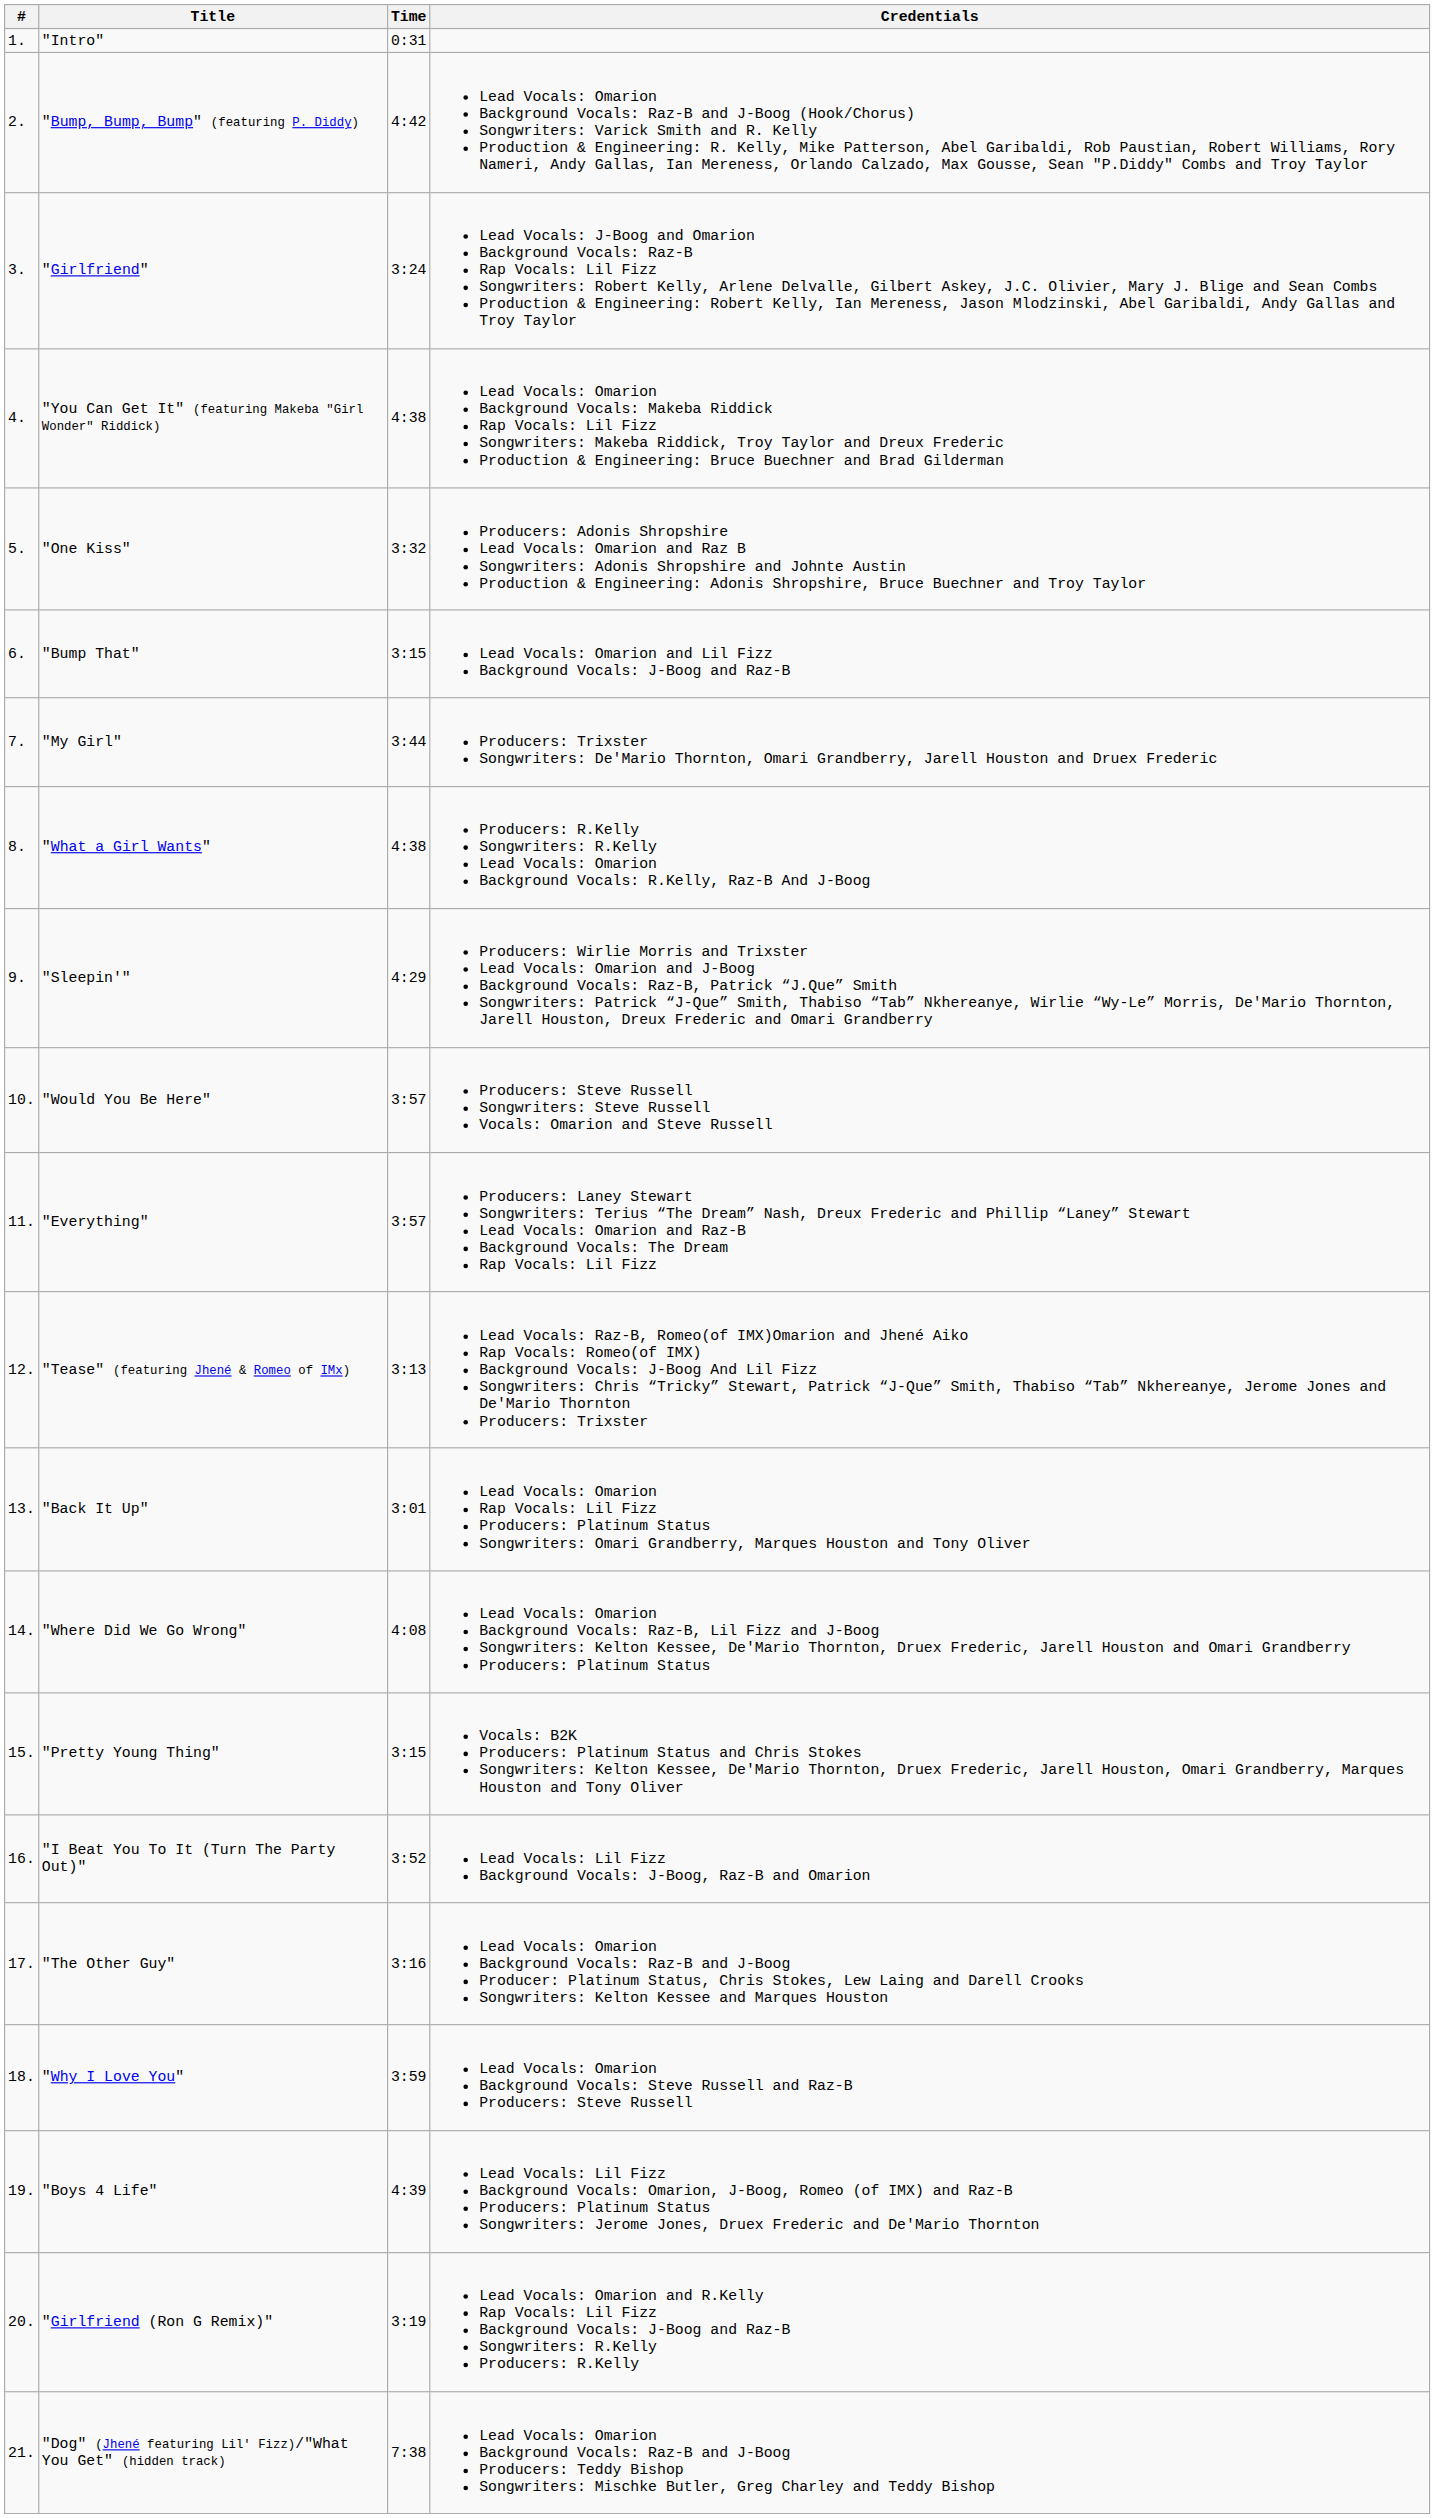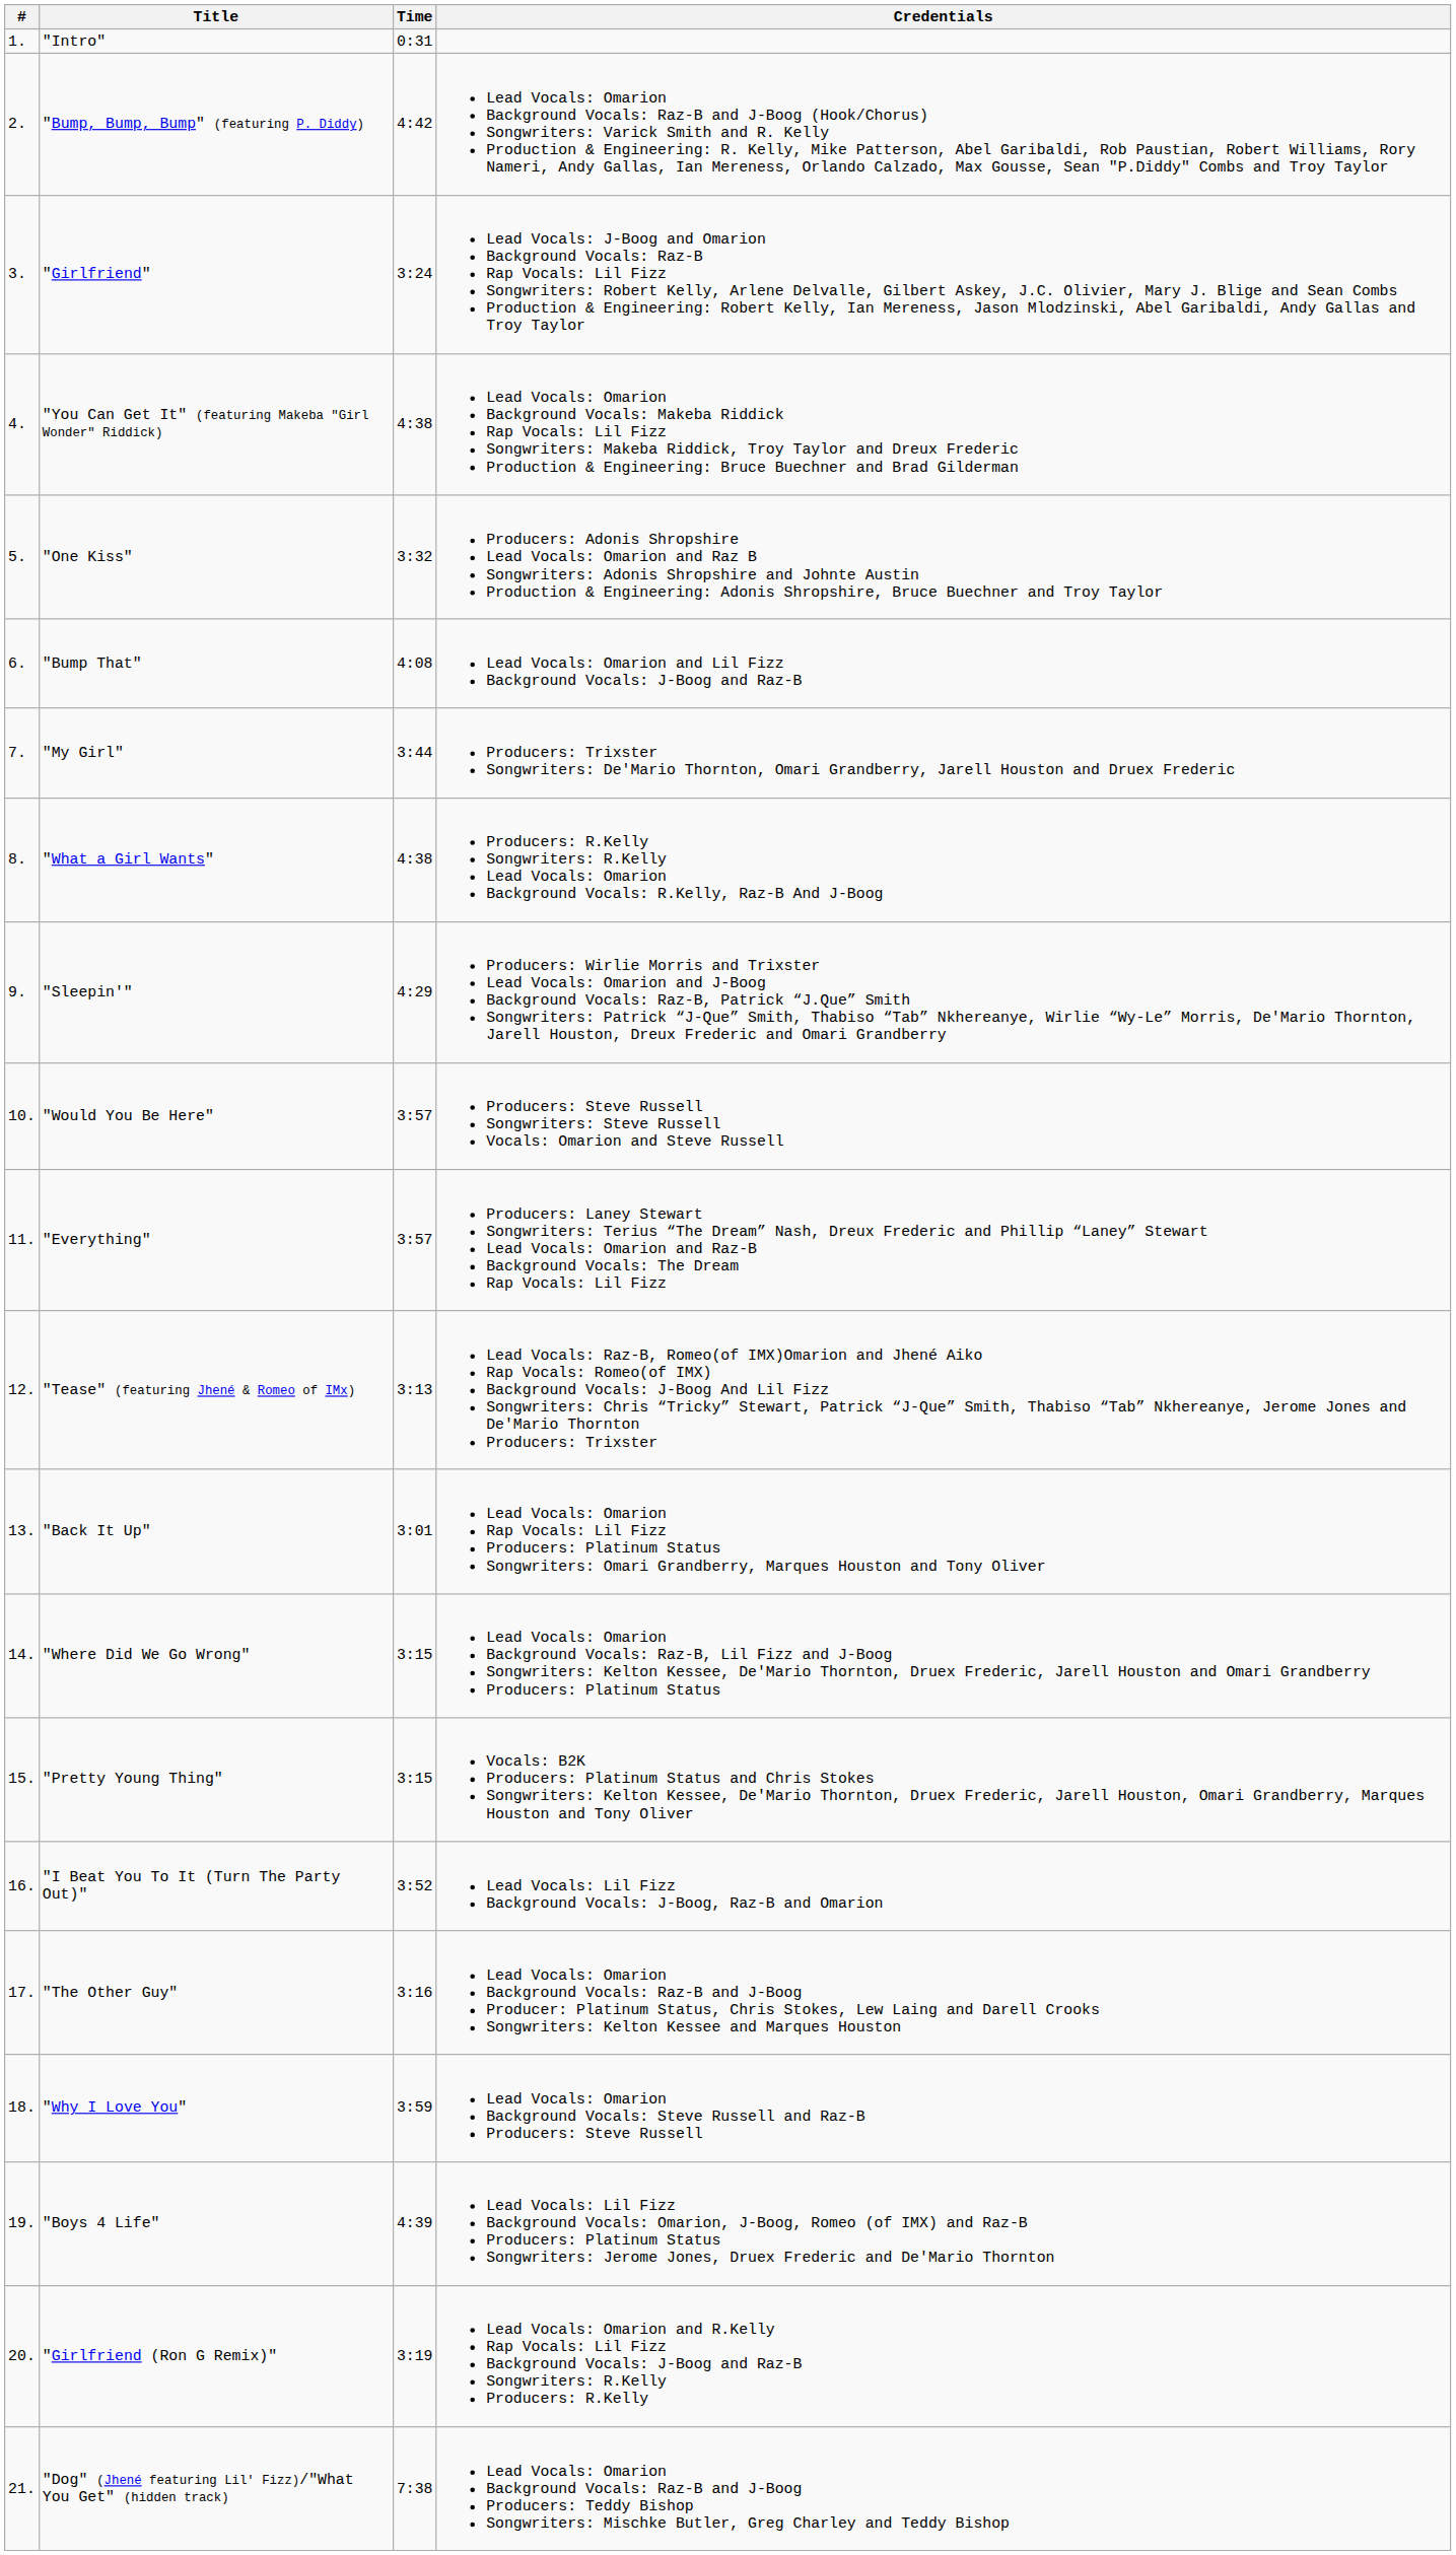 <table class="wikitable">
 <tr>
 <th>#</th>
 <th style="width:300px;">Title</th>
 <th>Time</th>
 <th>Credentials</th>
 </tr>
 <tr>
 <td>1.</td>
 <td>"Intro"</td>
 <td>0:31</td>
 <td></td>
 </tr>
 <tr>
 <td>2.</td>
 <td>"<a href='#'>Bump, Bump, Bump</a>" <small>(featuring <a href='#'>P. Diddy</a>)</small></td>
 <td>4:42</td>
 <td><br><ul><li>Lead Vocals: Omarion</li><li>Background Vocals: Raz-B and J-Boog (Hook/Chorus)</li><li>Songwriters: Varick Smith and R. Kelly</li><li>Production & Engineering:  R. Kelly, Mike Patterson, Abel Garibaldi, Rob Paustian, Robert Williams, Rory Nameri, Andy Gallas, Ian Mereness, Orlando Calzado, Max Gousse, Sean "P.Diddy" Combs and Troy Taylor</li></ul></td>
 </tr>
 <tr>
 <td>3.</td>
 <td>"<a href='#'>Girlfriend</a>"</td>
 <td>3:24</td>
 <td><br><ul><li>Lead Vocals: J-Boog and Omarion</li><li>Background Vocals: Raz-B</li><li>Rap Vocals: Lil Fizz</li><li>Songwriters: Robert Kelly, Arlene Delvalle, Gilbert Askey, J.C. Olivier, Mary J. Blige and Sean Combs</li><li>Production & Engineering: Robert Kelly, Ian Mereness, Jason Mlodzinski, Abel Garibaldi, Andy Gallas and Troy Taylor</li></ul></td>
 </tr>
 <tr>
 <td>4.</td>
 <td>"You Can Get It" <small>(featuring Makeba "Girl Wonder" Riddick)</small></td>
 <td>4:38</td>
 <td><br><ul><li>Lead Vocals: Omarion</li><li>Background Vocals: Makeba Riddick</li><li>Rap Vocals: Lil Fizz</li><li>Songwriters: Makeba Riddick, Troy Taylor and Dreux Frederic</li><li>Production & Engineering:  Bruce Buechner and Brad Gilderman</li></ul></td>
 </tr>
 <tr>
 <td>5.</td>
 <td>"One Kiss"</td>
 <td>3:32</td>
 <td><br><ul><li>Producers: Adonis Shropshire</li><li>Lead Vocals: Omarion and Raz B</li><li>Songwriters: Adonis Shropshire and Johnte Austin</li><li>Production & Engineering: Adonis Shropshire, Bruce Buechner and Troy Taylor</li></ul></td>
 </tr>
 <tr>
 <td>6.</td>
 <td>"Bump That"</td>
-<td>3:15</td>
+<td>4:08</td>
 <td><br><ul><li>Lead Vocals: Omarion and Lil Fizz</li><li>Background Vocals: J-Boog and Raz-B</li></ul></td>
 </tr>
 <tr>
 <td>7.</td>
 <td>"My Girl"</td>
 <td>3:44</td>
 <td><br><ul><li>Producers: Trixster</li><li>Songwriters: De'Mario Thornton, Omari Grandberry, Jarell Houston and Druex Frederic</li></ul></td>
 </tr>
 <tr>
 <td>8.</td>
 <td>"<a href='#'>What a Girl Wants</a>"</td>
 <td>4:38</td>
 <td><br><ul><li>Producers: R.Kelly</li><li>Songwriters: R.Kelly</li><li>Lead Vocals: Omarion</li><li>Background Vocals: R.Kelly, Raz-B And J-Boog</li></ul></td>
 </tr>
 <tr>
 <td>9.</td>
 <td>"Sleepin'"</td>
 <td>4:29</td>
 <td><br><ul><li>Producers: Wirlie Morris and Trixster</li><li>Lead Vocals: Omarion and J-Boog</li><li>Background Vocals: Raz-B, Patrick “J.Que” Smith</li><li>Songwriters: Patrick “J-Que” Smith, Thabiso “Tab” Nkhereanye, Wirlie “Wy-Le” Morris, De'Mario Thornton, Jarell Houston, Dreux Frederic and Omari Grandberry</li></ul></td>
 </tr>
 <tr>
 <td>10.</td>
 <td>"Would You Be Here"</td>
 <td>3:57</td>
 <td><br><ul><li>Producers: Steve Russell</li><li>Songwriters: Steve Russell</li><li>Vocals: Omarion and Steve Russell</li></ul></td>
 </tr>
 <tr>
 <td>11.</td>
 <td>"Everything"</td>
 <td>3:57</td>
 <td><br><ul><li>Producers: Laney Stewart</li><li>Songwriters: Terius “The Dream” Nash, Dreux Frederic and Phillip “Laney” Stewart</li><li>Lead Vocals: Omarion and Raz-B</li><li>Background Vocals: The Dream</li><li>Rap Vocals: Lil Fizz</li></ul></td>
 </tr>
 <tr>
 <td>12.</td>
 <td>"Tease" <small>(featuring <a href='#'>Jhené</a> & <a href='#'>Romeo</a> of <a href='#'>IMx</a>)</small></td>
 <td>3:13</td>
 <td><br><ul><li>Lead Vocals: Raz-B, Romeo(of IMX)Omarion and Jhené Aiko</li><li>Rap Vocals: Romeo(of IMX)</li><li>Background Vocals: J-Boog And Lil Fizz</li><li>Songwriters: Chris “Tricky” Stewart, Patrick “J-Que” Smith, Thabiso “Tab” Nkhereanye, Jerome Jones and De'Mario Thornton</li><li>Producers: Trixster</li></ul></td>
 </tr>
 <tr>
 <td>13.</td>
 <td>"Back It Up"</td>
 <td>3:01</td>
 <td><br><ul><li>Lead Vocals: Omarion</li><li>Rap Vocals: Lil Fizz</li><li>Producers: Platinum Status</li><li>Songwriters: Omari Grandberry, Marques Houston and Tony Oliver</li></ul></td>
 </tr>
 <tr>
 <td>14.</td>
 <td>"Where Did We Go Wrong"</td>
-<td>4:08</td>
+<td>3:15</td>
 <td><br><ul><li>Lead Vocals: Omarion</li><li>Background Vocals: Raz-B, Lil Fizz and J-Boog</li><li>Songwriters: Kelton Kessee, De'Mario Thornton, Druex Frederic, Jarell Houston and Omari Grandberry</li><li>Producers: Platinum Status</li></ul></td>
 </tr>
 <tr>
 <td>15.</td>
 <td>"Pretty Young Thing"</td>
 <td>3:15</td>
 <td><br><ul><li>Vocals: B2K</li><li>Producers: Platinum Status and Chris Stokes</li><li>Songwriters: Kelton Kessee, De'Mario Thornton, Druex Frederic, Jarell Houston, Omari Grandberry, Marques Houston and Tony Oliver</li></ul></td>
 </tr>
 <tr>
 <td>16.</td>
 <td>"I Beat You To It (Turn The Party Out)"</td>
 <td>3:52</td>
 <td><br><ul><li>Lead Vocals: Lil Fizz</li><li>Background Vocals: J-Boog, Raz-B and Omarion</li></ul></td>
 </tr>
 <tr>
 <td>17.</td>
 <td>"The Other Guy"</td>
 <td>3:16</td>
 <td><br><ul><li>Lead Vocals: Omarion</li><li>Background Vocals: Raz-B and J-Boog</li><li>Producer: Platinum Status, Chris Stokes, Lew Laing and Darell Crooks</li><li>Songwriters: Kelton Kessee and Marques Houston</li></ul></td>
 </tr>
 <tr>
 <td>18.</td>
 <td>"<a href='#'>Why I Love You</a>"</td>
 <td>3:59</td>
 <td><br><ul><li>Lead Vocals: Omarion</li><li>Background Vocals: Steve Russell and Raz-B</li><li>Producers: Steve Russell</li></ul></td>
 </tr>
 <tr>
 <td>19.</td>
 <td>"Boys 4 Life"</td>
 <td>4:39</td>
 <td><br><ul><li>Lead Vocals: Lil Fizz</li><li>Background Vocals: Omarion, J-Boog, Romeo (of IMX) and Raz-B</li><li>Producers: Platinum Status</li><li>Songwriters: Jerome Jones, Druex Frederic and De'Mario Thornton</li></ul></td>
 </tr>
 <tr>
 <td>20.</td>
 <td>"<a href='#'>Girlfriend</a> (Ron G Remix)"</td>
 <td>3:19</td>
 <td><br><ul><li>Lead Vocals: Omarion and R.Kelly</li><li>Rap Vocals: Lil Fizz</li><li>Background Vocals: J-Boog and Raz-B</li><li>Songwriters: R.Kelly</li><li>Producers: R.Kelly</li></ul></td>
 </tr>
 <tr>
 <td>21.</td>
 <td>"Dog" <small>(<a href='#'>Jhené</a> featuring Lil' Fizz)</small>/"What You Get" <small>(hidden track)</small></td>
 <td>7:38</td>
 <td><br><ul><li>Lead Vocals: Omarion</li><li>Background Vocals: Raz-B and J-Boog</li><li>Producers: Teddy Bishop</li><li>Songwriters: Mischke Butler, Greg Charley and Teddy Bishop</li></ul></td>
 </tr>
 <tr>
 </tr>
 </table>
